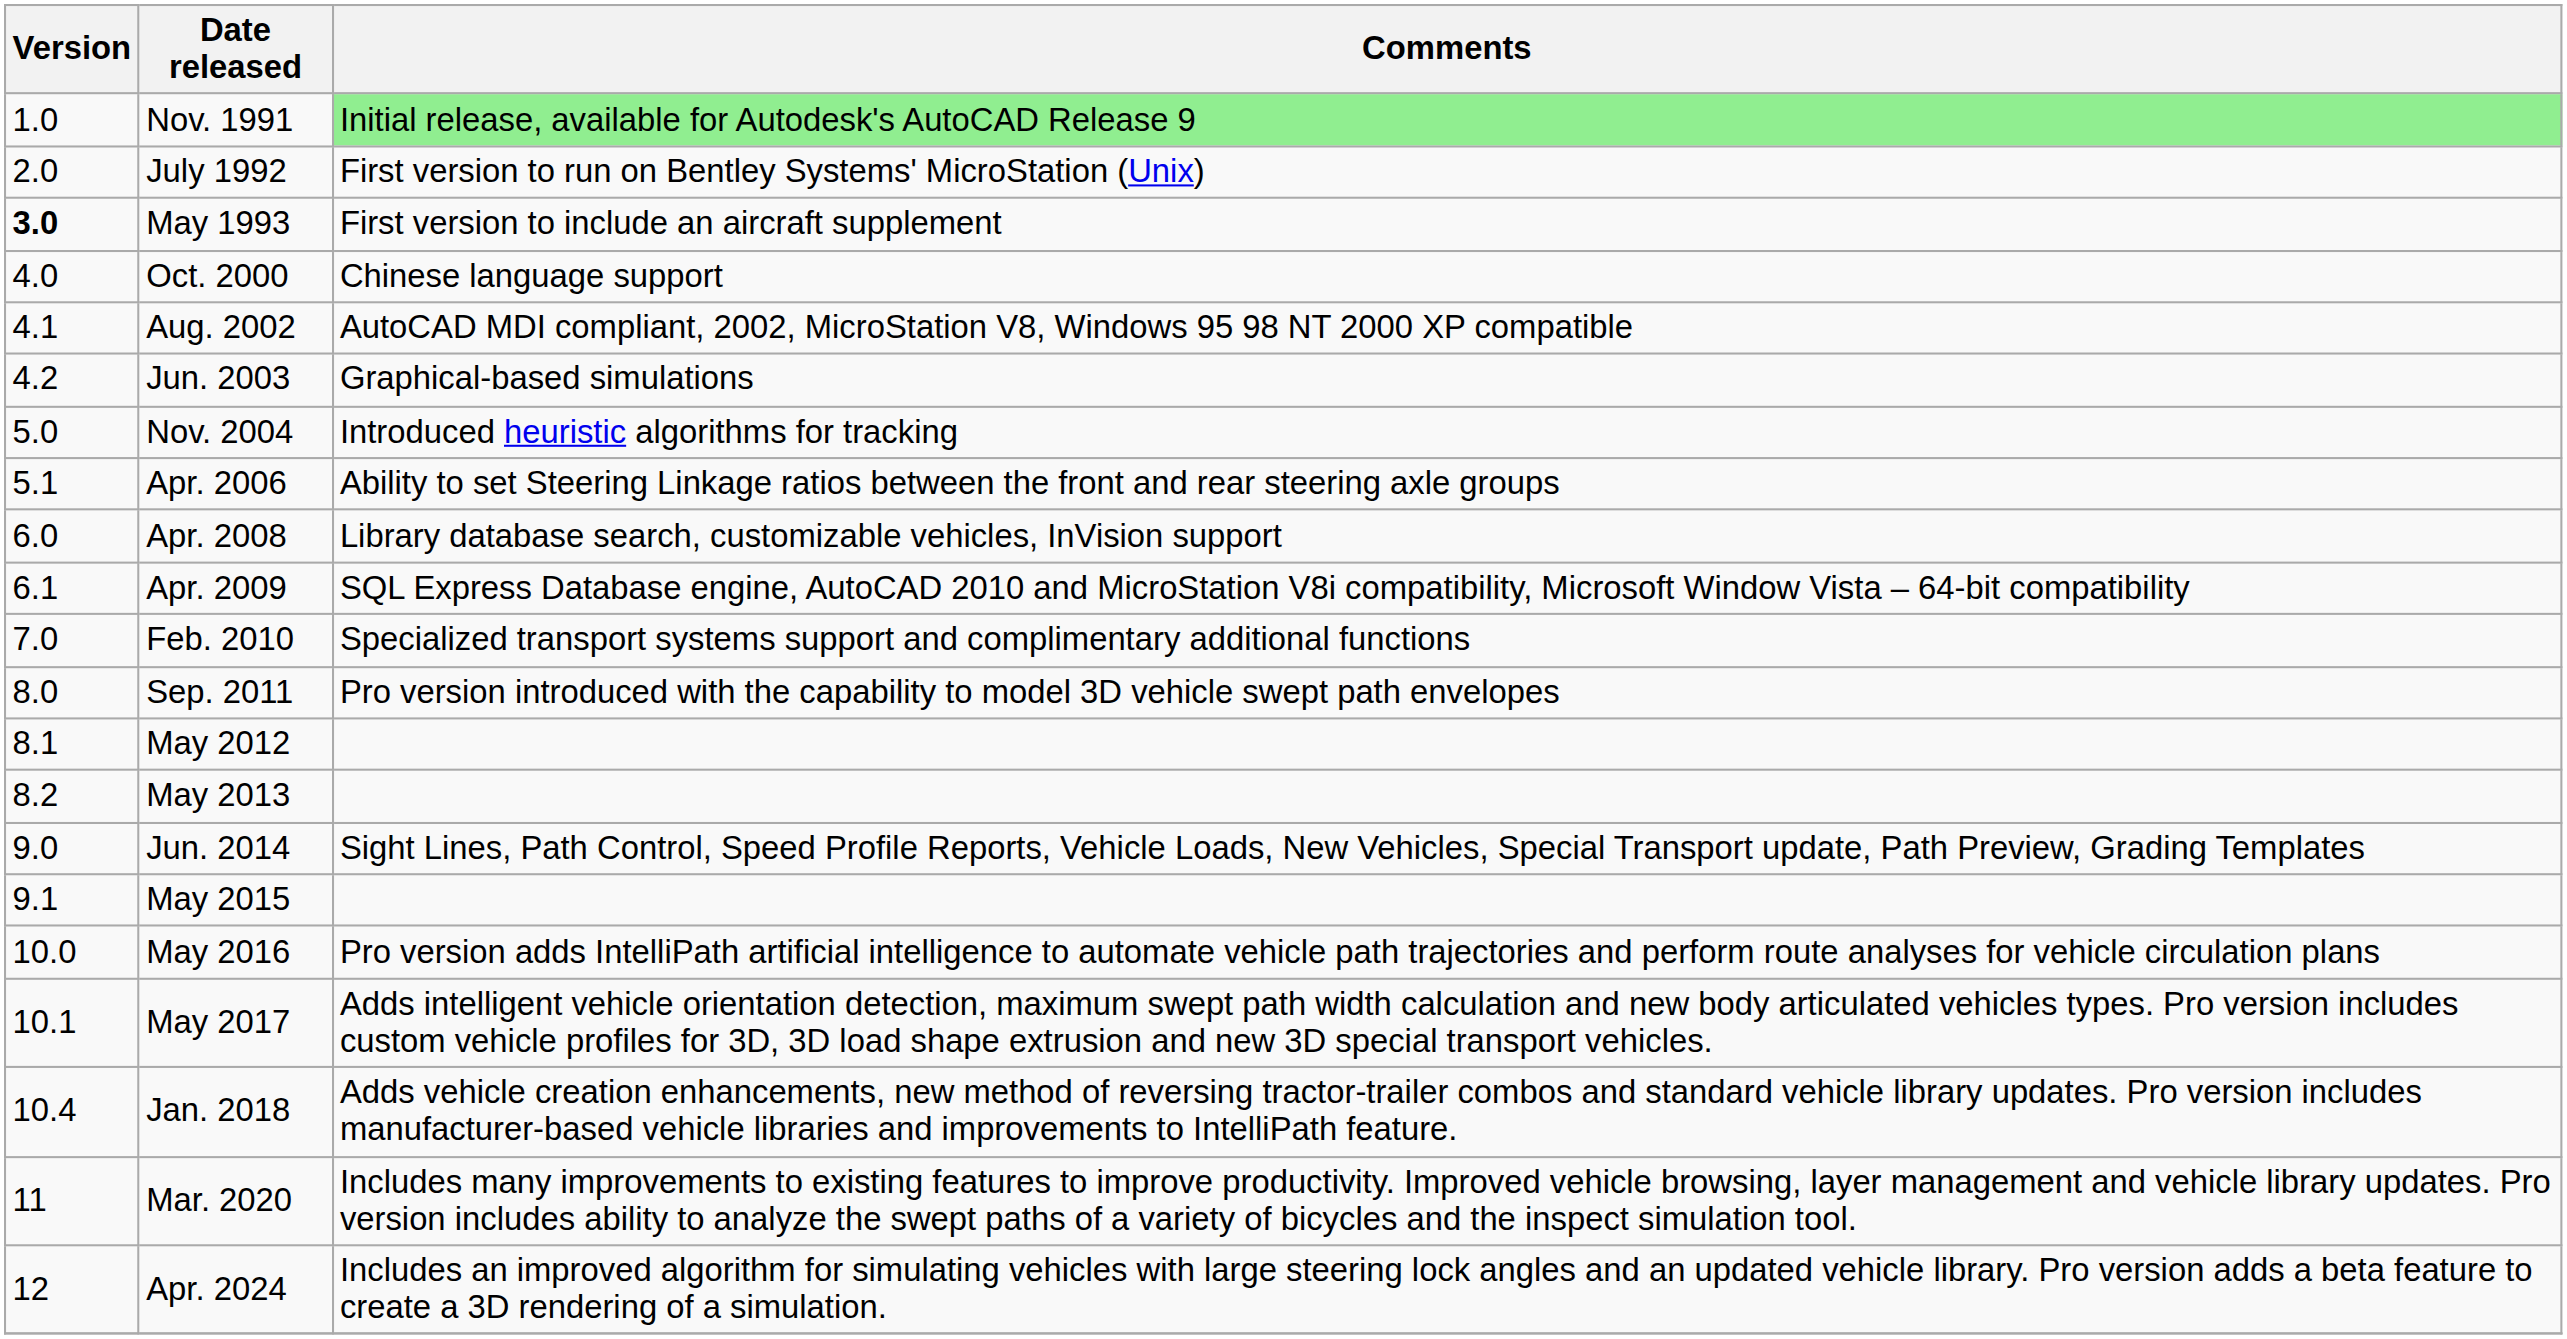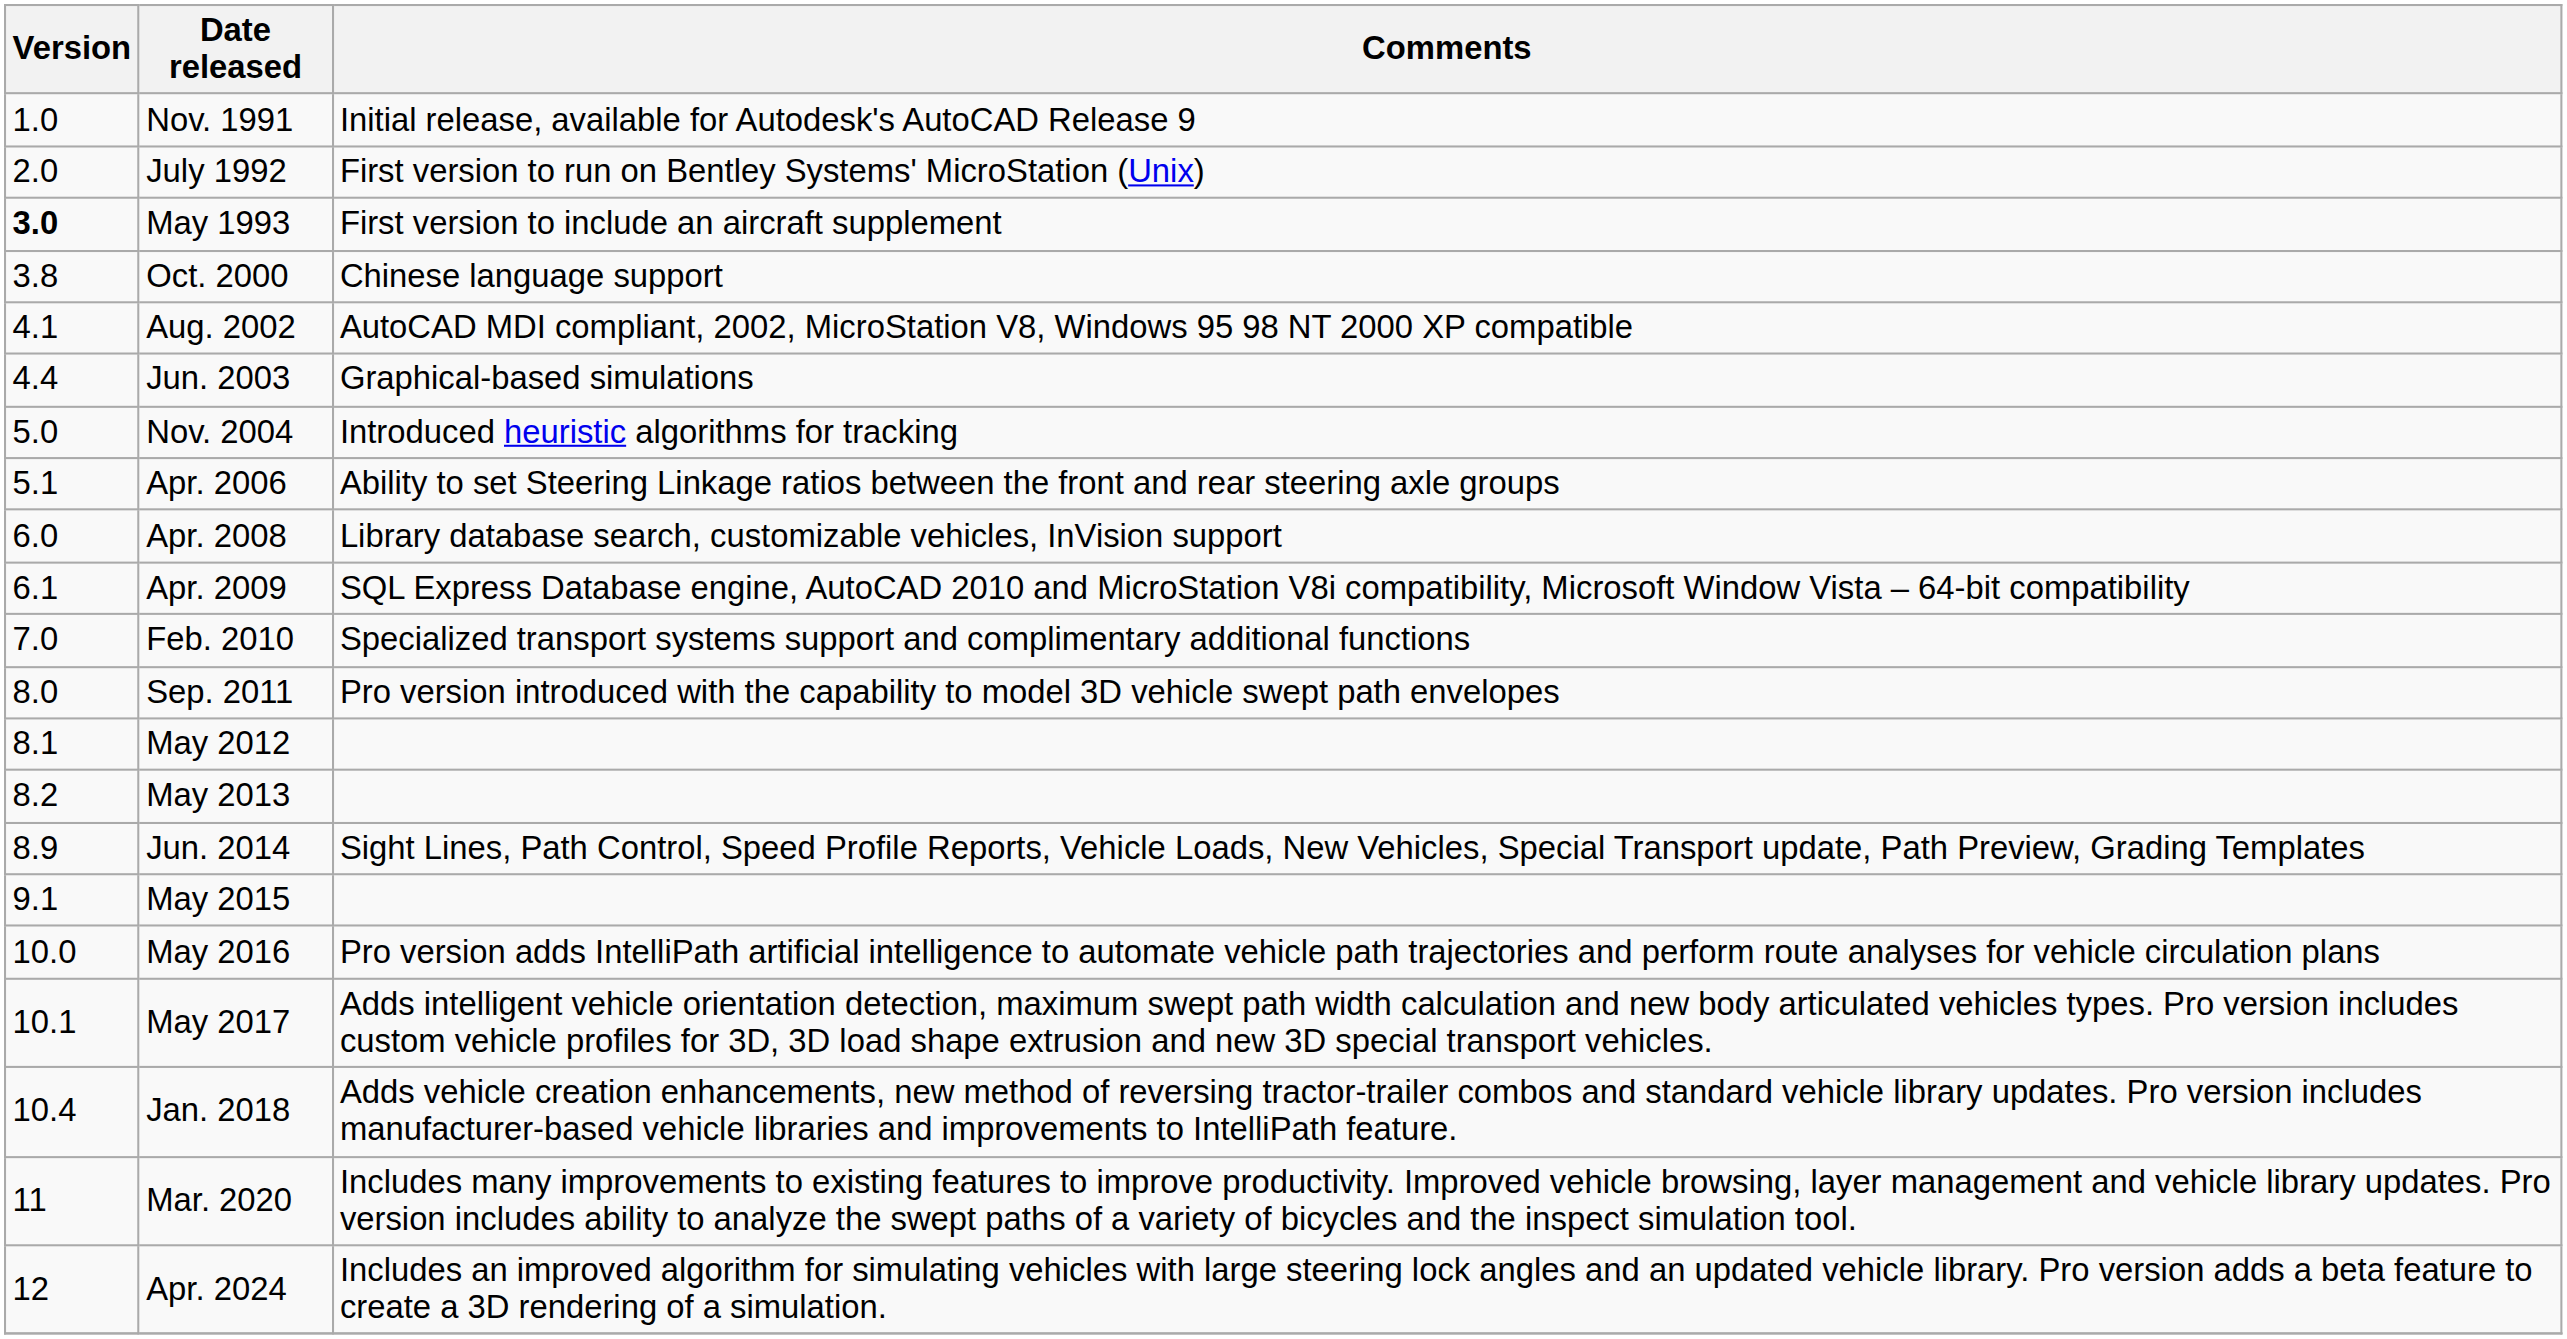 <table class="wikitable">
 <tr>
 <th>Version</th>
 <th>Date released</th>
 <th>Comments</th>
 </tr>
 <tr>
 <td>1.0</td>
 <td>Nov. 1991</td>
-<td style="background: lightgreen;">Initial release, available for Autodesk's AutoCAD Release 9</td>
+<td>Initial release, available for Autodesk's AutoCAD Release 9</td>
 </tr>
 <tr>
 <td>2.0</td>
 <td>July 1992</td>
 <td>First version to run on Bentley Systems' MicroStation (<a href='#'>Unix</a>)</td>
 </tr>
 <tr>
 <td><strong>3.0</strong></td>
 <td>May 1993</td>
 <td>First version to include an aircraft supplement</td>
 </tr>
 <tr>
-<td>4.0</td>
+<td>3.8</td>
 <td>Oct. 2000</td>
 <td>Chinese language support</td>
 </tr>
 <tr>
 <td>4.1</td>
 <td>Aug. 2002</td>
 <td>AutoCAD MDI compliant, 2002, MicroStation V8, Windows 95 98 NT 2000 XP compatible</td>
 </tr>
 <tr>
-<td>4.2</td>
+<td>4.4</td>
 <td>Jun. 2003</td>
 <td>Graphical-based simulations</td>
 </tr>
 <tr>
 <td>5.0</td>
 <td>Nov. 2004</td>
 <td>Introduced <a href='#'>heuristic</a> algorithms for tracking</td>
 </tr>
 <tr>
 <td>5.1</td>
 <td>Apr. 2006</td>
 <td>Ability to set Steering Linkage ratios between the front and rear steering axle groups</td>
 </tr>
 <tr>
 <td>6.0</td>
 <td>Apr. 2008</td>
 <td>Library database search, customizable vehicles, InVision support</td>
 </tr>
 <tr>
 <td>6.1</td>
 <td>Apr. 2009</td>
 <td>SQL Express Database engine, AutoCAD 2010 and MicroStation V8i compatibility, Microsoft Window Vista – 64-bit compatibility</td>
 </tr>
 <tr>
 <td>7.0</td>
 <td>Feb. 2010</td>
 <td>Specialized transport systems support and complimentary additional functions</td>
 </tr>
 <tr>
 <td>8.0</td>
 <td>Sep. 2011</td>
 <td>Pro version introduced with the capability to model 3D vehicle swept path envelopes</td>
 </tr>
 <tr>
 <td>8.1</td>
 <td>May 2012</td>
 <td></td>
 </tr>
 <tr>
 <td>8.2</td>
 <td>May 2013</td>
 <td></td>
 </tr>
 <tr>
-<td>9.0</td>
+<td>8.9</td>
 <td>Jun. 2014</td>
 <td>Sight Lines, Path Control, Speed Profile Reports, Vehicle Loads, New Vehicles, Special Transport update, Path Preview, Grading Templates</td>
 </tr>
 <tr>
 <td>9.1</td>
 <td>May 2015</td>
 <td></td>
 </tr>
 <tr>
 <td>10.0</td>
 <td>May 2016</td>
 <td>Pro version adds IntelliPath artificial intelligence to automate vehicle path trajectories and perform route analyses for vehicle circulation plans</td>
 </tr>
 <tr>
 <td>10.1</td>
 <td>May 2017</td>
 <td>Adds intelligent vehicle orientation detection, maximum swept path width calculation and new body articulated vehicles types. Pro version includes custom vehicle profiles for 3D, 3D load shape extrusion and new 3D special transport vehicles.</td>
 </tr>
 <tr>
 <td>10.4</td>
 <td>Jan. 2018</td>
 <td>Adds vehicle creation enhancements, new method of reversing tractor-trailer combos and standard vehicle library updates. Pro version includes manufacturer-based vehicle libraries and improvements to IntelliPath feature.</td>
 </tr>
 <tr>
 <td>11</td>
 <td>Mar. 2020</td>
 <td>Includes many improvements to existing features to improve productivity. Improved vehicle browsing, layer management and vehicle library updates. Pro version includes ability to analyze the swept paths of a variety of bicycles and the inspect simulation tool.</td>
 </tr>
 <tr>
 <td>12</td>
 <td>Apr. 2024</td>
 <td>Includes an improved algorithm for simulating vehicles with large steering lock angles and an updated vehicle library. Pro version adds a beta feature to create a 3D rendering of a simulation.</td>
 </tr>
 <tr>
 </tr>
 </table>
